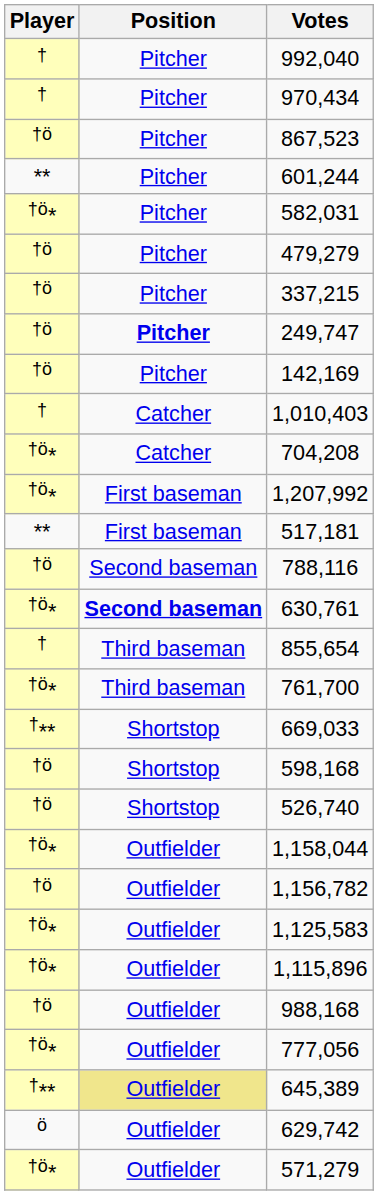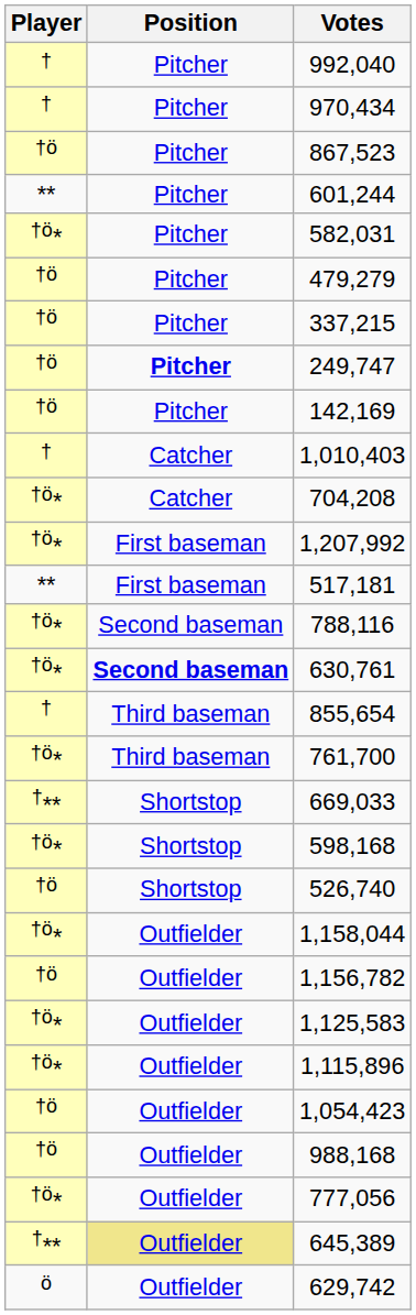 <table class="wikitable sortable" style="text-align:center">
 <tr>
 <th>Player</th>
 <th>Position</th>
 <th>Votes</th>
 </tr>
 <tr>
 <td style="background:#ffb;"><sup>†</sup></td>
 <td><a href='#'>Pitcher</a></td>
 <td>992,040</td>
 </tr>
 <tr>
 <td style="background:#ffb;"><sup>†</sup></td>
 <td><a href='#'>Pitcher</a></td>
 <td>970,434</td>
 </tr>
 <tr>
 <td style="background:#ffb;"><sup>†ö</sup></td>
 <td><a href='#'>Pitcher</a></td>
 <td>867,523</td>
 </tr>
 <tr>
 <td>**</td>
 <td><a href='#'>Pitcher</a></td>
 <td>601,244</td>
 </tr>
 <tr>
 <td style="background:#ffb;"><sup>†ö</sup>*</td>
 <td><a href='#'>Pitcher</a></td>
 <td>582,031</td>
 </tr>
 <tr>
 <td style="background:#ffb;"><sup>†ö</sup></td>
 <td><a href='#'>Pitcher</a></td>
 <td>479,279</td>
 </tr>
 <tr>
 <td style="background:#ffb;"><sup>†ö</sup></td>
 <td><a href='#'>Pitcher</a></td>
 <td>337,215</td>
 </tr>
 <tr>
 <td style="background:#ffb;"><sup>†ö</sup></td>
 <td><strong><a href='#'>Pitcher</a></strong></td>
 <td>249,747</td>
 </tr>
 <tr>
 <td style="background:#ffb;"><sup>†ö</sup></td>
 <td><a href='#'>Pitcher</a></td>
 <td>142,169</td>
 </tr>
 <tr>
 <td style="background:#ffb;"><sup>†</sup></td>
 <td><a href='#'>Catcher</a></td>
 <td>1,010,403</td>
 </tr>
 <tr>
 <td style="background:#ffb;"><sup>†ö</sup>*</td>
 <td><a href='#'>Catcher</a></td>
 <td>704,208</td>
 </tr>
 <tr>
 <td style="background:#ffb;"><sup>†ö</sup>*</td>
 <td><a href='#'>First baseman</a></td>
 <td>1,207,992</td>
 </tr>
 <tr>
 <td>**</td>
 <td><a href='#'>First baseman</a></td>
 <td>517,181</td>
 </tr>
 <tr>
-<td style="background:#ffb;"><sup>†ö</sup></td>
+<td style="background:#ffb;"><sup>†ö</sup>*</td>
 <td><a href='#'>Second baseman</a></td>
 <td>788,116</td>
 </tr>
 <tr>
 <td style="background:#ffb;"><sup>†ö</sup>*</td>
 <td><strong><a href='#'>Second baseman</a></strong></td>
 <td>630,761</td>
 </tr>
 <tr>
 <td style="background:#ffb;"><sup>†</sup></td>
 <td><a href='#'>Third baseman</a></td>
 <td>855,654</td>
 </tr>
 <tr>
 <td style="background:#ffb;"><sup>†ö</sup>*</td>
 <td><a href='#'>Third baseman</a></td>
 <td>761,700</td>
 </tr>
 <tr>
 <td style="background:#ffb;"><sup>†</sup>**</td>
 <td><a href='#'>Shortstop</a></td>
 <td>669,033</td>
 </tr>
 <tr>
-<td style="background:#ffb;"><sup>†ö</sup></td>
+<td style="background:#ffb;"><sup>†ö</sup>*</td>
 <td><a href='#'>Shortstop</a></td>
 <td>598,168</td>
 </tr>
 <tr>
 <td style="background:#ffb;"><sup>†ö</sup></td>
 <td><a href='#'>Shortstop</a></td>
 <td>526,740</td>
 </tr>
 <tr>
 <td style="background:#ffb;"><sup>†ö</sup>*</td>
 <td><a href='#'>Outfielder</a></td>
 <td>1,158,044</td>
 </tr>
 <tr>
 <td style="background:#ffb;"><sup>†ö</sup></td>
 <td><a href='#'>Outfielder</a></td>
 <td>1,156,782</td>
 </tr>
 <tr>
 <td style="background:#ffb;"><sup>†ö</sup>*</td>
 <td><a href='#'>Outfielder</a></td>
 <td>1,125,583</td>
 </tr>
 <tr>
 <td style="background:#ffb;"><sup>†ö</sup>*</td>
 <td><a href='#'>Outfielder</a></td>
 <td>1,115,896</td>
 </tr>
 <tr>
 <td style="background:#ffb;"><sup>†ö</sup></td>
 <td><a href='#'>Outfielder</a></td>
+<td>1,054,423</td>
+</tr>
+<tr>
+<td style="background:#ffb;"><sup>†ö</sup></td>
+<td><a href='#'>Outfielder</a></td>
 <td>988,168</td>
 </tr>
 <tr>
 <td style="background:#ffb;"><sup>†ö</sup>*</td>
 <td><a href='#'>Outfielder</a></td>
 <td>777,056</td>
 </tr>
 <tr>
 <td style="background:#ffb;"><sup>†</sup>**</td>
 <td style="background: khaki;"><a href='#'>Outfielder</a></td>
 <td>645,389</td>
 </tr>
 <tr>
 <td><sup>ö</sup></td>
 <td><a href='#'>Outfielder</a></td>
 <td>629,742</td>
 </tr>
-<tr>
-<td style="background:#ffb;"><sup>†ö</sup>*</td>
-<td><a href='#'>Outfielder</a></td>
-<td>571,279</td>
-</tr>
 </table>
